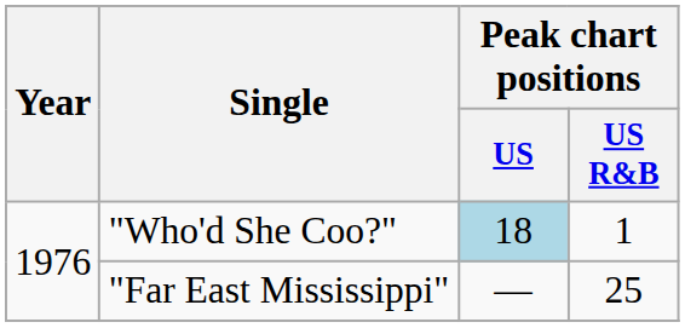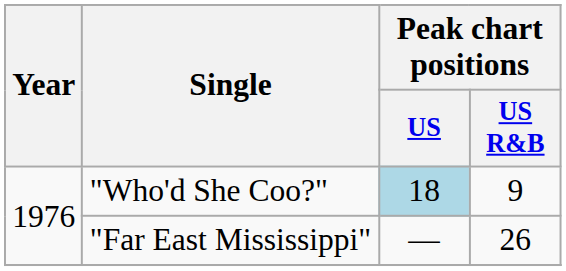 <table class="wikitable" style="text-align:center;">
 <tr>
 <th rowspan="2">Year</th>
 <th rowspan="2">Single</th>
 <th colspan="2">Peak chart positions</th>
 </tr>
 <tr style="font-size:smaller;">
 <th width="40"><a href='#'>US</a><br></th>
 <th width="40"><a href='#'>US<br>R&B</a><br></th>
 </tr>
 <tr>
 <td rowspan="2">1976</td>
 <td align="left">"Who'd She Coo?"</td>
 <td style="background: lightblue;">18</td>
-<td>1</td>
+<td>9</td>
 </tr>
 <tr>
 <td align="left">"Far East Mississippi"</td>
 <td>—</td>
-<td>25</td>
+<td>26</td>
 </tr>
 <tr>
 </tr>
 </table>
